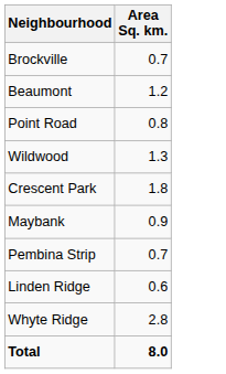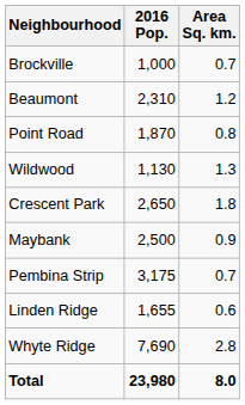 <table class="wikitable">
 <tr>
 <th>Neighbourhood</th>
+<th>2016 Pop.</th>
 <th>Area Sq. km.</th>
 </tr>
 <tr>
 <td>Brockville</td>
+<td style="height:30px; width:50px; text-align:right;">1,000</td>
 <td style="height:30px; width:50px; text-align:right;">0.7</td>
 </tr>
 <tr>
 <td>Beaumont</td>
+<td style="height:30px; width:50px; text-align:right;">2,310</td>
 <td style="height:30px; width:50px; text-align:right;">1.2</td>
 </tr>
 <tr>
 <td>Point Road</td>
+<td style="height:30px; width:50px; text-align:right;">1,870</td>
 <td style="height:30px; width:50px; text-align:right;">0.8</td>
 </tr>
 <tr>
 <td>Wildwood</td>
+<td style="height:30px; width:50px; text-align:right;">1,130</td>
 <td style="height:30px; width:50px; text-align:right;">1.3</td>
 </tr>
 <tr>
 <td>Crescent Park</td>
+<td style="height:30px; width:50px; text-align:right;">2,650</td>
 <td style="height:30px; width:50px; text-align:right;">1.8</td>
 </tr>
 <tr>
 <td>Maybank</td>
+<td style="height:30px; width:50px; text-align:right;">2,500</td>
 <td style="height:30px; width:50px; text-align:right;">0.9</td>
 </tr>
 <tr>
 <td>Pembina Strip</td>
+<td style="height:30px; width:50px; text-align:right;">3,175</td>
 <td style="height:30px; width:50px; text-align:right;">0.7</td>
 </tr>
 <tr>
 <td>Linden Ridge</td>
+<td style="height:30px; width:50px; text-align:right;">1,655</td>
 <td style="height:30px; width:50px; text-align:right;">0.6</td>
 </tr>
 <tr>
 <td>Whyte Ridge</td>
+<td style="height:30px; width:50px; text-align:right;">7,690</td>
 <td style="height:30px; width:50px; text-align:right;">2.8</td>
 </tr>
 <tr>
 <td><strong>Total</strong></td>
+<td style="height:30px; width:50px; text-align:right;"><strong>23,980</strong></td>
 <td style="height:30px; width:50px; text-align:right;"><strong>8.0</strong></td>
 </tr>
 </table>
